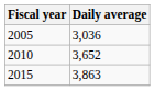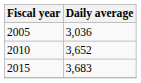 <table class="wikitable">
 <tr>
 <th>Fiscal year</th>
 <th>Daily average</th>
 </tr>
 <tr>
 <td>2005</td>
 <td>3,036</td>
 </tr>
 <tr>
 <td>2010</td>
 <td>3,652</td>
 </tr>
 <tr>
 <td>2015</td>
-<td>3,863</td>
+<td>3,683</td>
 </tr>
 <tr>
 </tr>
 </table>
